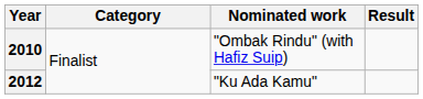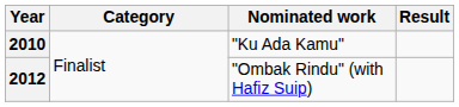 <table class="wikitable plainrowheaders" style="width:70%;">
 <tr>
 <th scope="col" style="width:4%;">Year</th>
 <th scope="col" style="width:50%;">Category</th>
 <th scope="col" style="width:45%;">Nominated work</th>
 <th scope="col" style="width:6%;">Result</th>
 </tr>
 <tr>
 <th scope="row">2010</th>
 <td rowspan="2">Finalist</td>
-<td>"Ombak Rindu" (with <a href='#'>Hafiz Suip</a>)</td>
+<td>"Ku Ada Kamu"</td>
 <td></td>
 </tr>
 <tr>
 <th scope="row">2012</th>
-<td>"Ku Ada Kamu"</td>
+<td>"Ombak Rindu" (with <a href='#'>Hafiz Suip</a>)</td>
 <td></td>
 </tr>
 </table>
